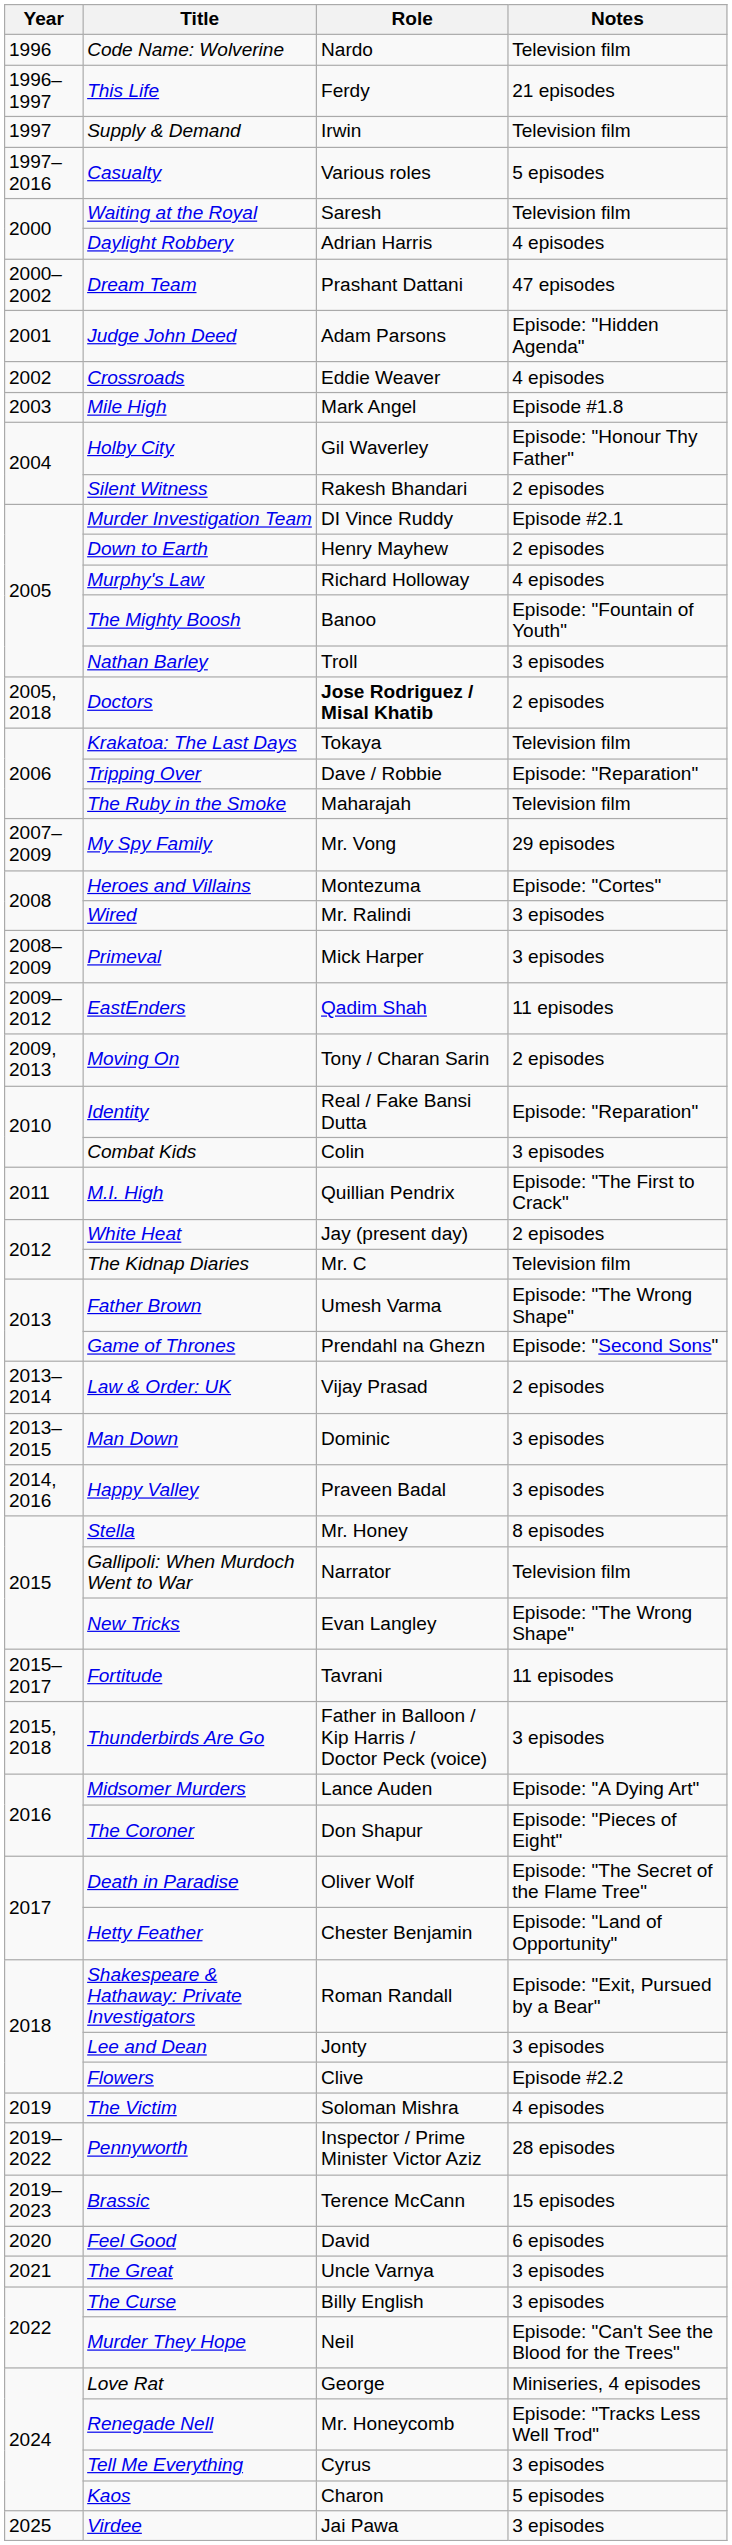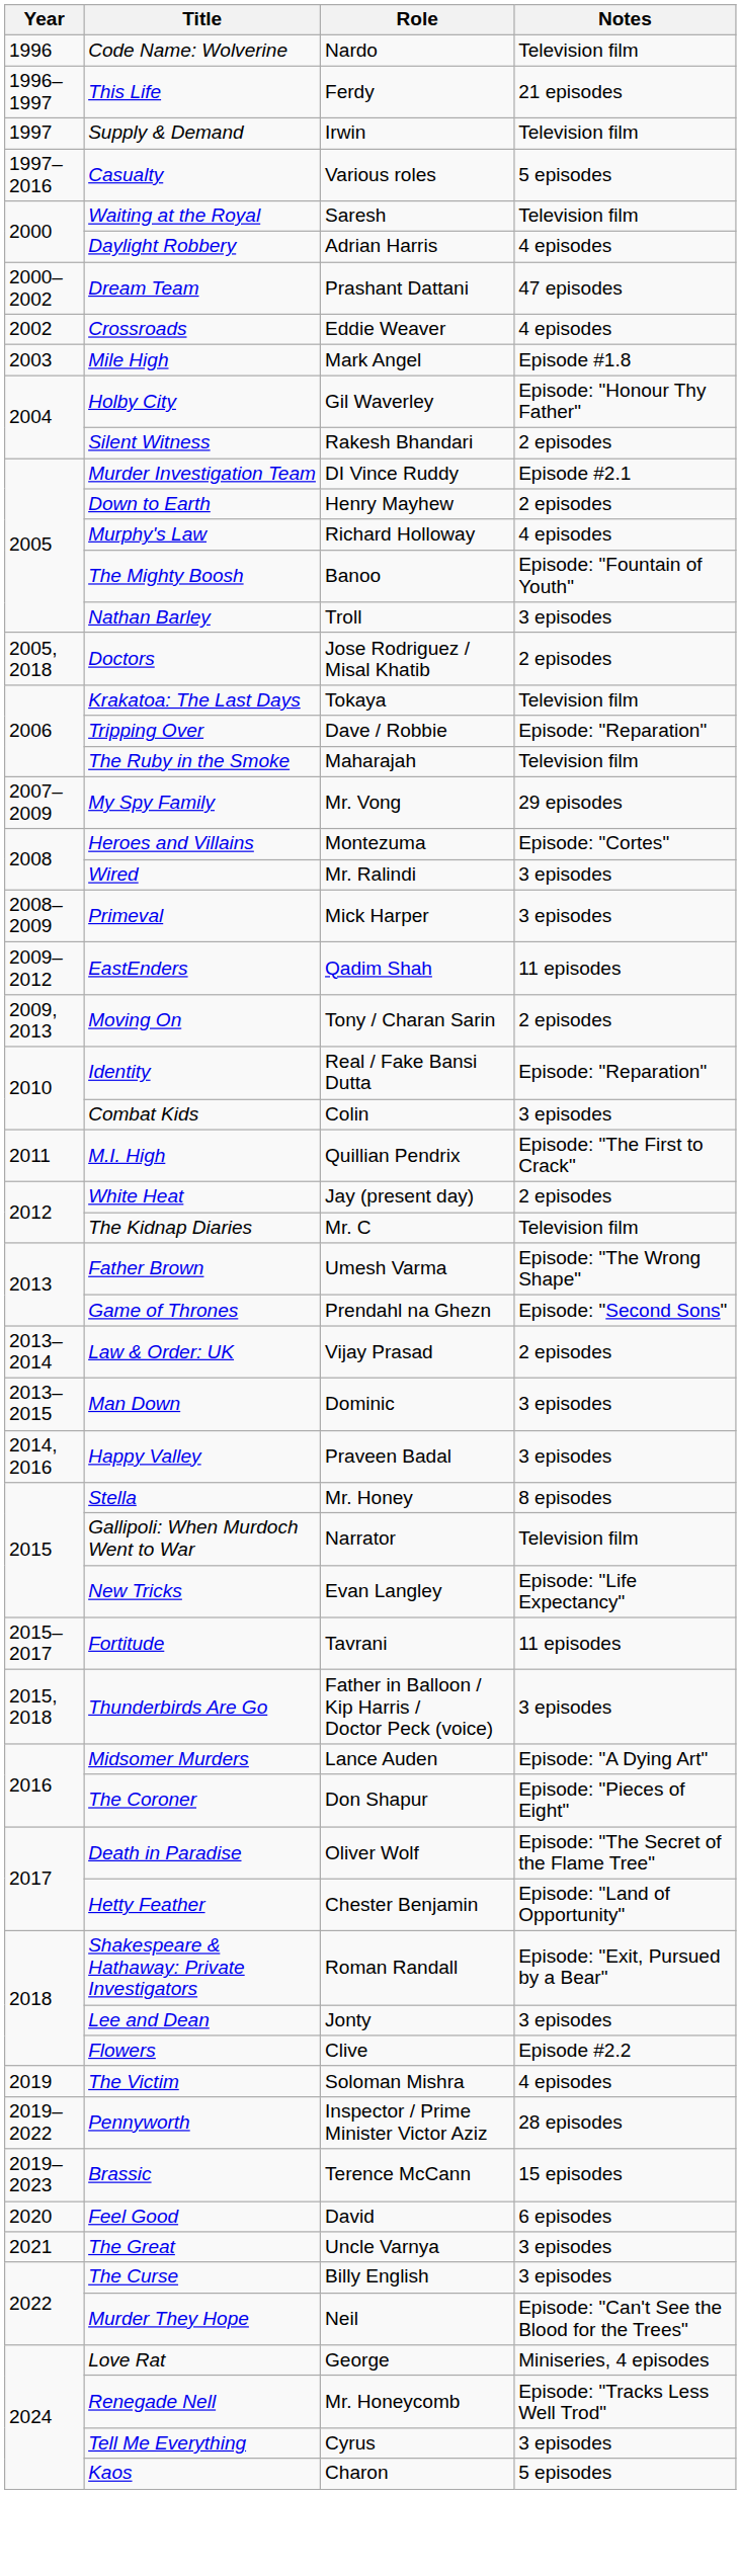 <table class="wikitable sortable">
 <tr>
 <th>Year</th>
 <th>Title</th>
 <th>Role</th>
 <th class="unsortable">Notes</th>
 </tr>
 <tr>
 <td>1996</td>
 <td><em>Code Name: Wolverine</em></td>
 <td>Nardo</td>
 <td>Television film</td>
 </tr>
 <tr>
 <td>1996–1997</td>
 <td><em><a href='#'>This Life</a></em></td>
 <td>Ferdy</td>
 <td>21 episodes</td>
 </tr>
 <tr>
 <td>1997</td>
 <td><em>Supply & Demand</em></td>
 <td>Irwin</td>
 <td>Television film</td>
 </tr>
 <tr>
 <td>1997–2016</td>
 <td><em><a href='#'>Casualty</a></em></td>
 <td>Various roles</td>
 <td>5 episodes</td>
 </tr>
 <tr>
 <td rowspan="2">2000</td>
 <td><em><a href='#'>Waiting at the Royal</a></em></td>
 <td>Saresh</td>
 <td>Television film</td>
 </tr>
 <tr>
 <td><em><a href='#'>Daylight Robbery</a></em></td>
 <td>Adrian Harris</td>
 <td>4 episodes</td>
 </tr>
 <tr>
 <td>2000–2002</td>
 <td><em><a href='#'>Dream Team</a></em></td>
 <td>Prashant Dattani</td>
 <td>47 episodes</td>
-</tr>
-<tr>
-<td>2001</td>
-<td><em><a href='#'>Judge John Deed</a></em></td>
-<td>Adam Parsons</td>
-<td>Episode: "Hidden Agenda"</td>
 </tr>
 <tr>
 <td>2002</td>
 <td><em><a href='#'>Crossroads</a></em></td>
 <td>Eddie Weaver</td>
 <td>4 episodes</td>
 </tr>
 <tr>
 <td>2003</td>
 <td><em><a href='#'>Mile High</a></em></td>
 <td>Mark Angel</td>
 <td>Episode #1.8</td>
 </tr>
 <tr>
 <td rowspan="2">2004</td>
 <td><em><a href='#'>Holby City</a></em></td>
 <td>Gil Waverley</td>
 <td>Episode: "Honour Thy Father"</td>
 </tr>
 <tr>
 <td><em><a href='#'>Silent Witness</a></em></td>
 <td>Rakesh Bhandari</td>
 <td>2 episodes</td>
 </tr>
 <tr>
 <td rowspan="5">2005</td>
 <td><em><a href='#'>Murder Investigation Team</a></em></td>
 <td>DI Vince Ruddy</td>
 <td>Episode #2.1</td>
 </tr>
 <tr>
 <td><em><a href='#'>Down to Earth</a></em></td>
 <td>Henry Mayhew</td>
 <td>2 episodes</td>
 </tr>
 <tr>
 <td><em><a href='#'>Murphy's Law</a></em></td>
 <td>Richard Holloway</td>
 <td>4 episodes</td>
 </tr>
 <tr>
 <td><em><a href='#'>The Mighty Boosh</a></em></td>
 <td>Banoo</td>
 <td>Episode: "Fountain of Youth"</td>
 </tr>
 <tr>
 <td><em><a href='#'>Nathan Barley</a></em></td>
 <td>Troll</td>
 <td>3 episodes</td>
 </tr>
 <tr>
 <td>2005, 2018</td>
 <td><em><a href='#'>Doctors</a></em></td>
-<td><strong>Jose Rodriguez / Misal Khatib</strong></td>
+<td>Jose Rodriguez / Misal Khatib</td>
 <td>2 episodes</td>
 </tr>
 <tr>
 <td rowspan="3">2006</td>
 <td><em><a href='#'>Krakatoa: The Last Days</a></em></td>
 <td>Tokaya</td>
 <td>Television film</td>
 </tr>
 <tr>
 <td><em><a href='#'>Tripping Over</a></em></td>
 <td>Dave / Robbie</td>
 <td>Episode: "Reparation"</td>
 </tr>
 <tr>
 <td><em><a href='#'>The Ruby in the Smoke</a></em></td>
 <td>Maharajah</td>
 <td>Television film</td>
 </tr>
 <tr>
 <td>2007–2009</td>
 <td><em><a href='#'>My Spy Family</a></em></td>
 <td>Mr. Vong</td>
 <td>29 episodes</td>
 </tr>
 <tr>
 <td rowspan="2">2008</td>
 <td><em><a href='#'>Heroes and Villains</a></em></td>
 <td>Montezuma</td>
 <td>Episode: "Cortes"</td>
 </tr>
 <tr>
 <td><em><a href='#'>Wired</a></em></td>
 <td>Mr. Ralindi</td>
 <td>3 episodes</td>
 </tr>
 <tr>
 <td>2008–2009</td>
 <td><em><a href='#'>Primeval</a></em></td>
 <td>Mick Harper</td>
 <td>3 episodes</td>
 </tr>
 <tr>
 <td>2009–2012</td>
 <td><em><a href='#'>EastEnders</a></em></td>
 <td><a href='#'>Qadim Shah</a></td>
 <td>11 episodes</td>
 </tr>
 <tr>
 <td>2009, 2013</td>
 <td><em><a href='#'>Moving On</a></em></td>
 <td>Tony / Charan Sarin</td>
 <td>2 episodes</td>
 </tr>
 <tr>
 <td rowspan="2">2010</td>
 <td><em><a href='#'>Identity</a></em></td>
 <td>Real / Fake Bansi Dutta</td>
 <td>Episode: "Reparation"</td>
 </tr>
 <tr>
 <td><em>Combat Kids</em></td>
 <td>Colin</td>
 <td>3 episodes</td>
 </tr>
 <tr>
 <td>2011</td>
 <td><em><a href='#'>M.I. High</a></em></td>
 <td>Quillian Pendrix</td>
 <td>Episode: "The First to Crack"</td>
 </tr>
 <tr>
 <td rowspan="2">2012</td>
 <td><em><a href='#'>White Heat</a></em></td>
 <td>Jay (present day)</td>
 <td>2 episodes</td>
 </tr>
 <tr>
 <td><em>The Kidnap Diaries</em></td>
 <td>Mr. C</td>
 <td>Television film</td>
 </tr>
 <tr>
 <td rowspan="2">2013</td>
 <td><em><a href='#'>Father Brown</a></em></td>
 <td>Umesh Varma</td>
 <td>Episode: "The Wrong Shape"</td>
 </tr>
 <tr>
 <td><em><a href='#'>Game of Thrones</a></em></td>
 <td>Prendahl na Ghezn</td>
 <td>Episode: "<a href='#'>Second Sons</a>"</td>
 </tr>
 <tr>
 <td>2013–2014</td>
 <td><em><a href='#'>Law & Order: UK</a></em></td>
 <td>Vijay Prasad</td>
 <td>2 episodes</td>
 </tr>
 <tr>
 <td>2013–2015</td>
 <td><em><a href='#'>Man Down</a></em></td>
 <td>Dominic</td>
 <td>3 episodes</td>
 </tr>
 <tr>
 <td>2014, 2016</td>
 <td><em><a href='#'>Happy Valley</a></em></td>
 <td>Praveen Badal</td>
 <td>3 episodes</td>
 </tr>
 <tr>
 <td rowspan="3">2015</td>
 <td><em><a href='#'>Stella</a></em></td>
 <td>Mr. Honey</td>
 <td>8 episodes</td>
 </tr>
 <tr>
 <td><em>Gallipoli: When Murdoch Went to War</em></td>
 <td>Narrator</td>
 <td>Television film</td>
 </tr>
 <tr>
 <td><em><a href='#'>New Tricks</a></em></td>
 <td>Evan Langley</td>
-<td>Episode: "The Wrong Shape"</td>
+<td>Episode: "Life Expectancy"</td>
 </tr>
 <tr>
 <td>2015–2017</td>
 <td><em><a href='#'>Fortitude</a></em></td>
 <td>Tavrani</td>
 <td>11 episodes</td>
 </tr>
 <tr>
 <td>2015, 2018</td>
 <td><em><a href='#'>Thunderbirds Are Go</a></em></td>
 <td>Father in Balloon / Kip Harris /<br>Doctor Peck (voice)</td>
 <td>3 episodes</td>
 </tr>
 <tr>
 <td rowspan="2">2016</td>
 <td><em><a href='#'>Midsomer Murders</a></em></td>
 <td>Lance Auden</td>
 <td>Episode: "A Dying Art"</td>
 </tr>
 <tr>
 <td><em><a href='#'>The Coroner</a></em></td>
 <td>Don Shapur</td>
 <td>Episode: "Pieces of Eight"</td>
 </tr>
 <tr>
 <td rowspan="2">2017</td>
 <td><em><a href='#'>Death in Paradise</a></em></td>
 <td>Oliver Wolf</td>
 <td>Episode: "The Secret of the Flame Tree"</td>
 </tr>
 <tr>
 <td><em><a href='#'>Hetty Feather</a></em></td>
 <td>Chester Benjamin</td>
 <td>Episode: "Land of Opportunity"</td>
 </tr>
 <tr>
 <td rowspan="3">2018</td>
 <td><em><a href='#'>Shakespeare & Hathaway: Private Investigators</a></em></td>
 <td>Roman Randall</td>
 <td>Episode: "Exit, Pursued by a Bear"</td>
 </tr>
 <tr>
 <td><em><a href='#'>Lee and Dean</a></em></td>
 <td>Jonty</td>
 <td>3 episodes</td>
 </tr>
 <tr>
 <td><em><a href='#'>Flowers</a></em></td>
 <td>Clive</td>
 <td>Episode #2.2</td>
 </tr>
 <tr>
 <td>2019</td>
 <td><em><a href='#'>The Victim</a></em></td>
 <td>Soloman Mishra</td>
 <td>4 episodes</td>
 </tr>
 <tr>
 <td>2019–2022</td>
 <td><em><a href='#'>Pennyworth</a></em></td>
 <td>Inspector / Prime Minister Victor Aziz</td>
 <td>28 episodes</td>
 </tr>
 <tr>
 <td>2019–2023</td>
 <td><em><a href='#'>Brassic</a></em></td>
 <td>Terence McCann</td>
 <td>15 episodes</td>
 </tr>
 <tr>
 <td>2020</td>
 <td><em><a href='#'>Feel Good</a></em></td>
 <td>David</td>
 <td>6 episodes</td>
 </tr>
 <tr>
 <td>2021</td>
 <td><em><a href='#'>The Great</a></em></td>
 <td>Uncle Varnya</td>
 <td>3 episodes</td>
 </tr>
 <tr>
 <td rowspan="2">2022</td>
 <td><em><a href='#'>The Curse</a></em></td>
 <td>Billy English</td>
 <td>3 episodes</td>
 </tr>
 <tr>
 <td><em><a href='#'>Murder They Hope</a></em></td>
 <td>Neil</td>
 <td>Episode: "Can't See the Blood for the Trees"</td>
 </tr>
 <tr>
 <td rowspan="4">2024</td>
 <td><em>Love Rat</em></td>
 <td>George</td>
 <td>Miniseries, 4 episodes</td>
 </tr>
 <tr>
 <td><em><a href='#'>Renegade Nell</a></em></td>
 <td>Mr. Honeycomb</td>
 <td>Episode: "Tracks Less Well Trod"</td>
 </tr>
 <tr>
 <td><em><a href='#'>Tell Me Everything</a></em></td>
 <td>Cyrus</td>
 <td>3 episodes</td>
 </tr>
 <tr>
 <td><em><a href='#'>Kaos</a></em></td>
 <td>Charon</td>
 <td>5 episodes</td>
 </tr>
-<tr>
-<td>2025</td>
-<td><em><a href='#'>Virdee</a></em></td>
-<td>Jai Pawa</td>
-<td>3 episodes</td>
-</tr>
 </table>
